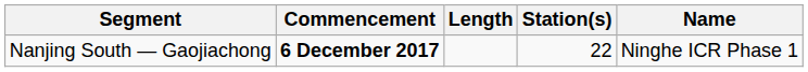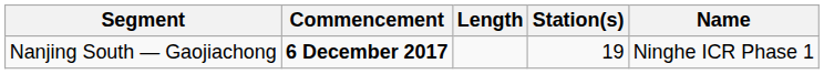 <table class="wikitable" style="border-collapse: collapse; text-align: right;">
 <tr>
 <th>Segment</th>
 <th>Commencement</th>
 <th>Length</th>
 <th>Station(s)</th>
 <th>Name</th>
 </tr>
 <tr>
 <td style="text-align: left;">Nanjing South — Gaojiachong</td>
 <td><strong>6 December 2017</strong></td>
 <td></td>
-<td>22</td>
+<td>19</td>
 <td style="text-align: left;">Ninghe ICR Phase 1</td>
 </tr>
 </table>
